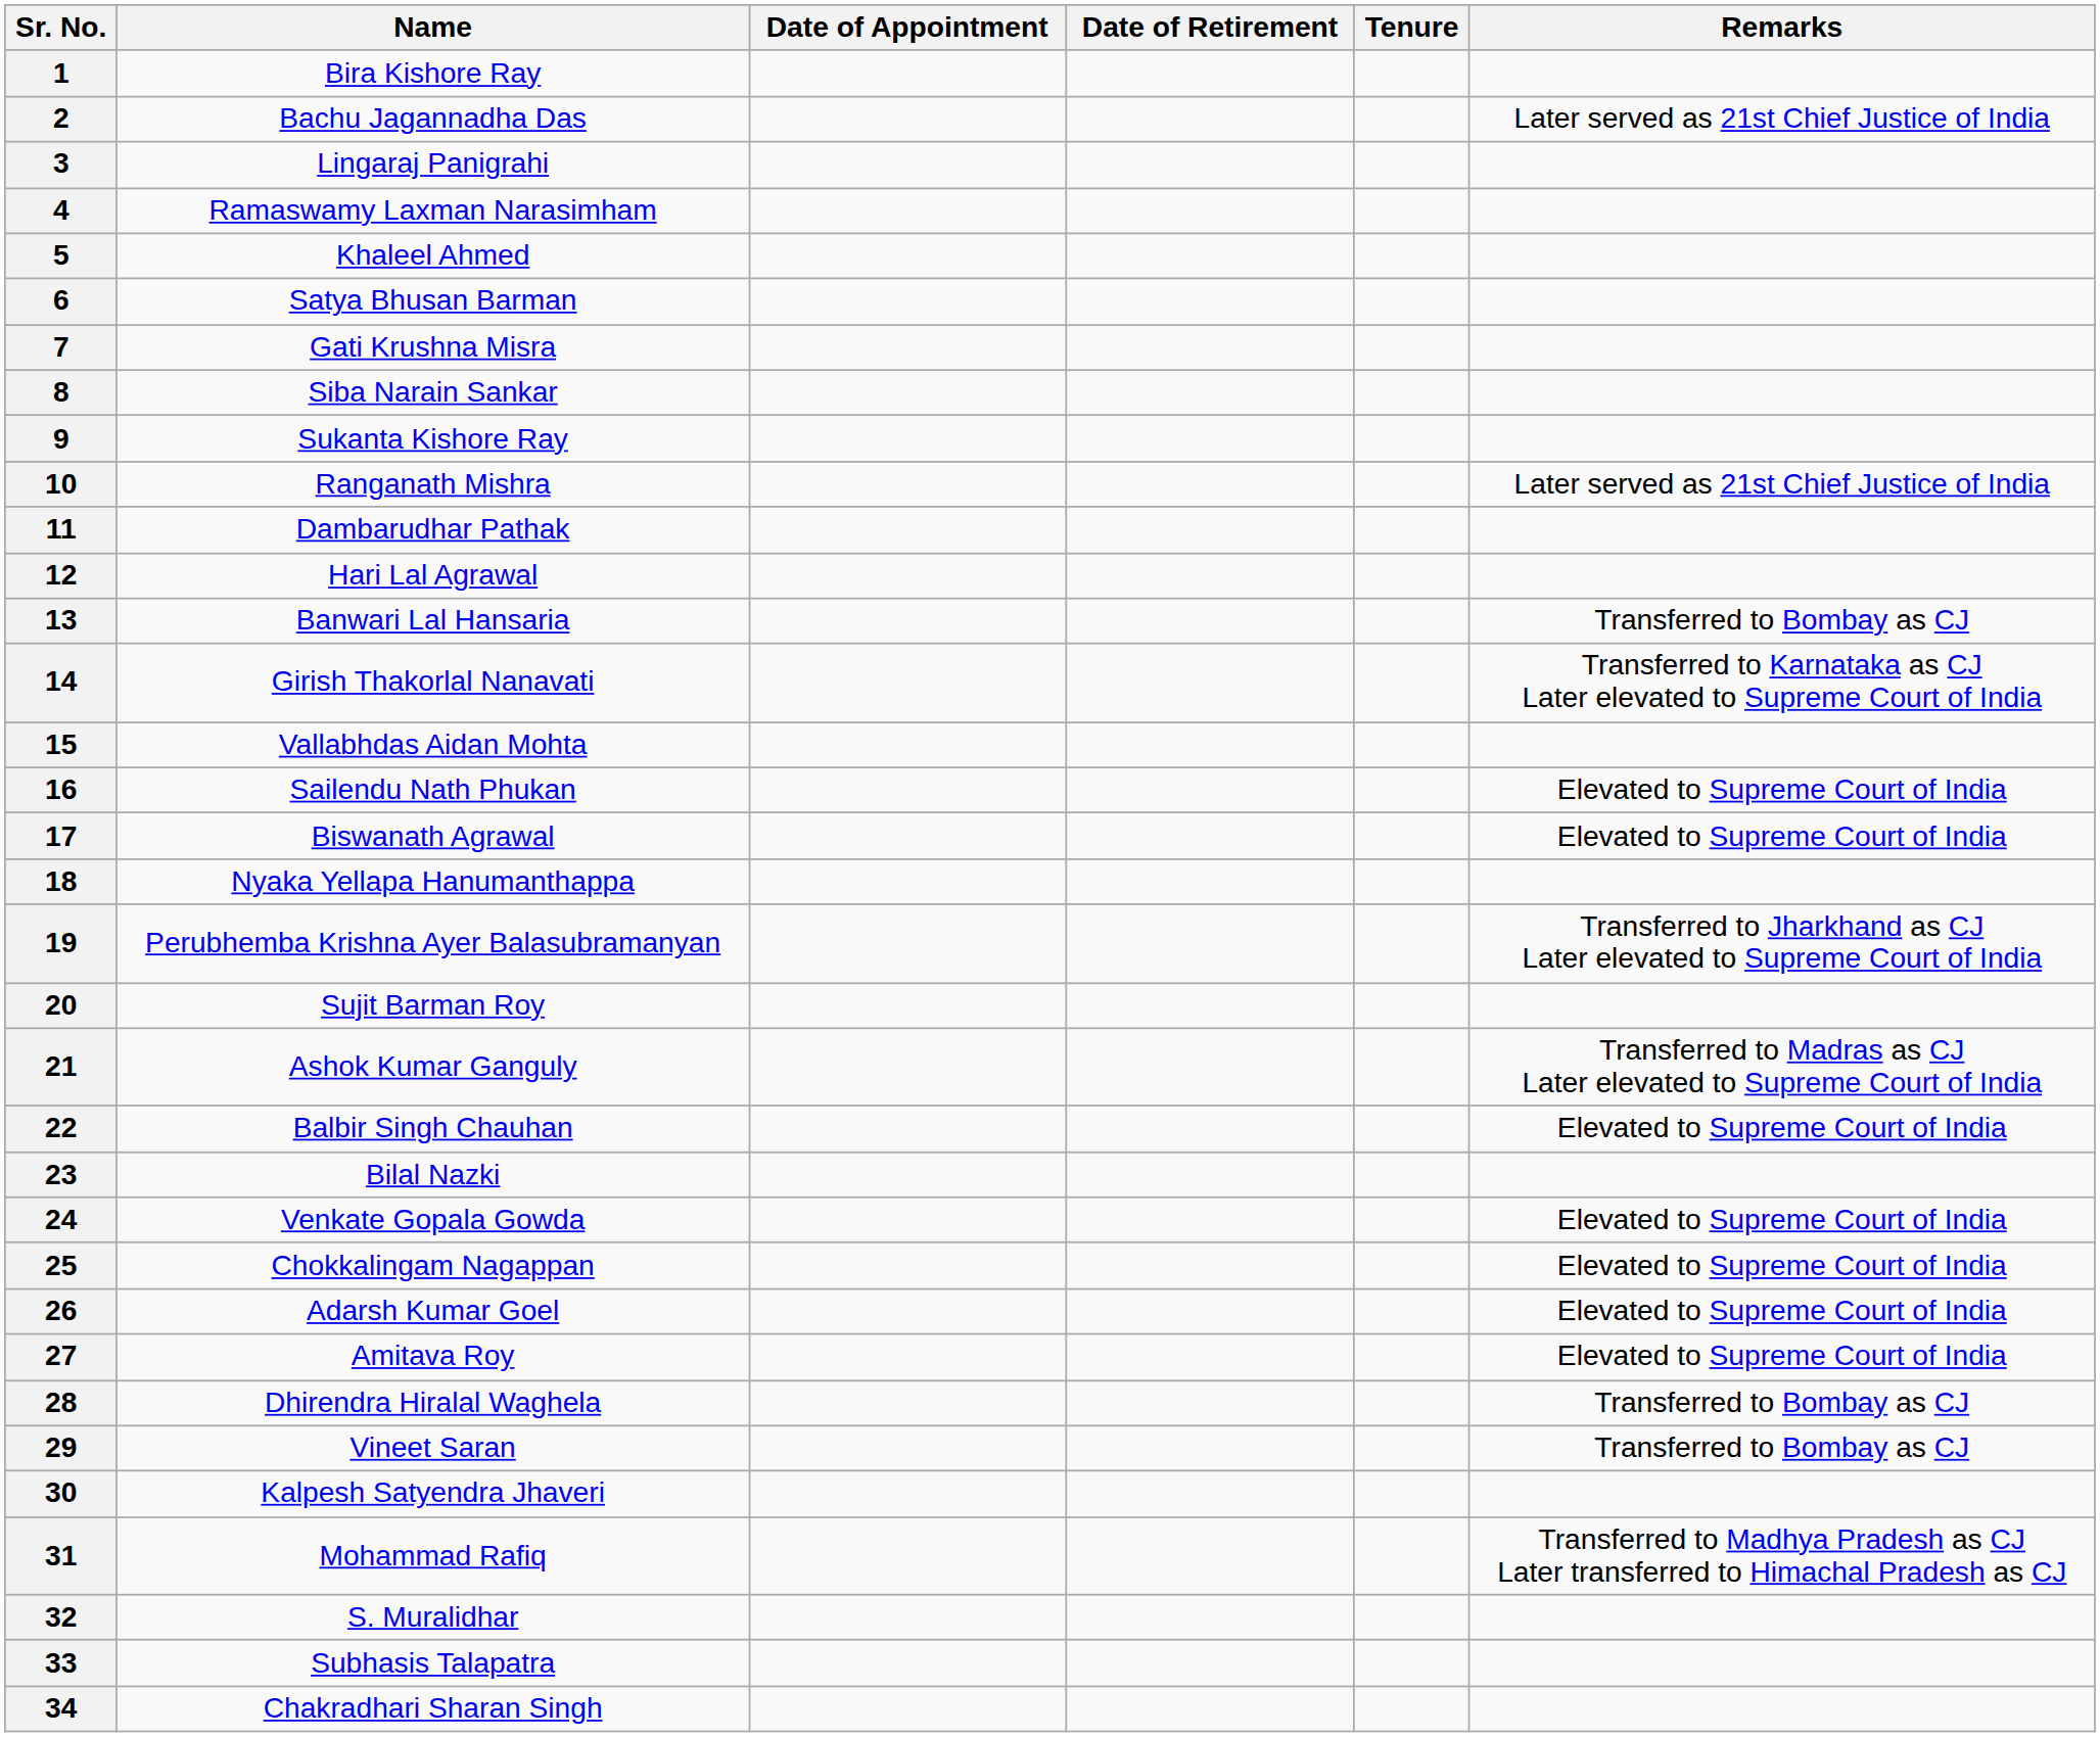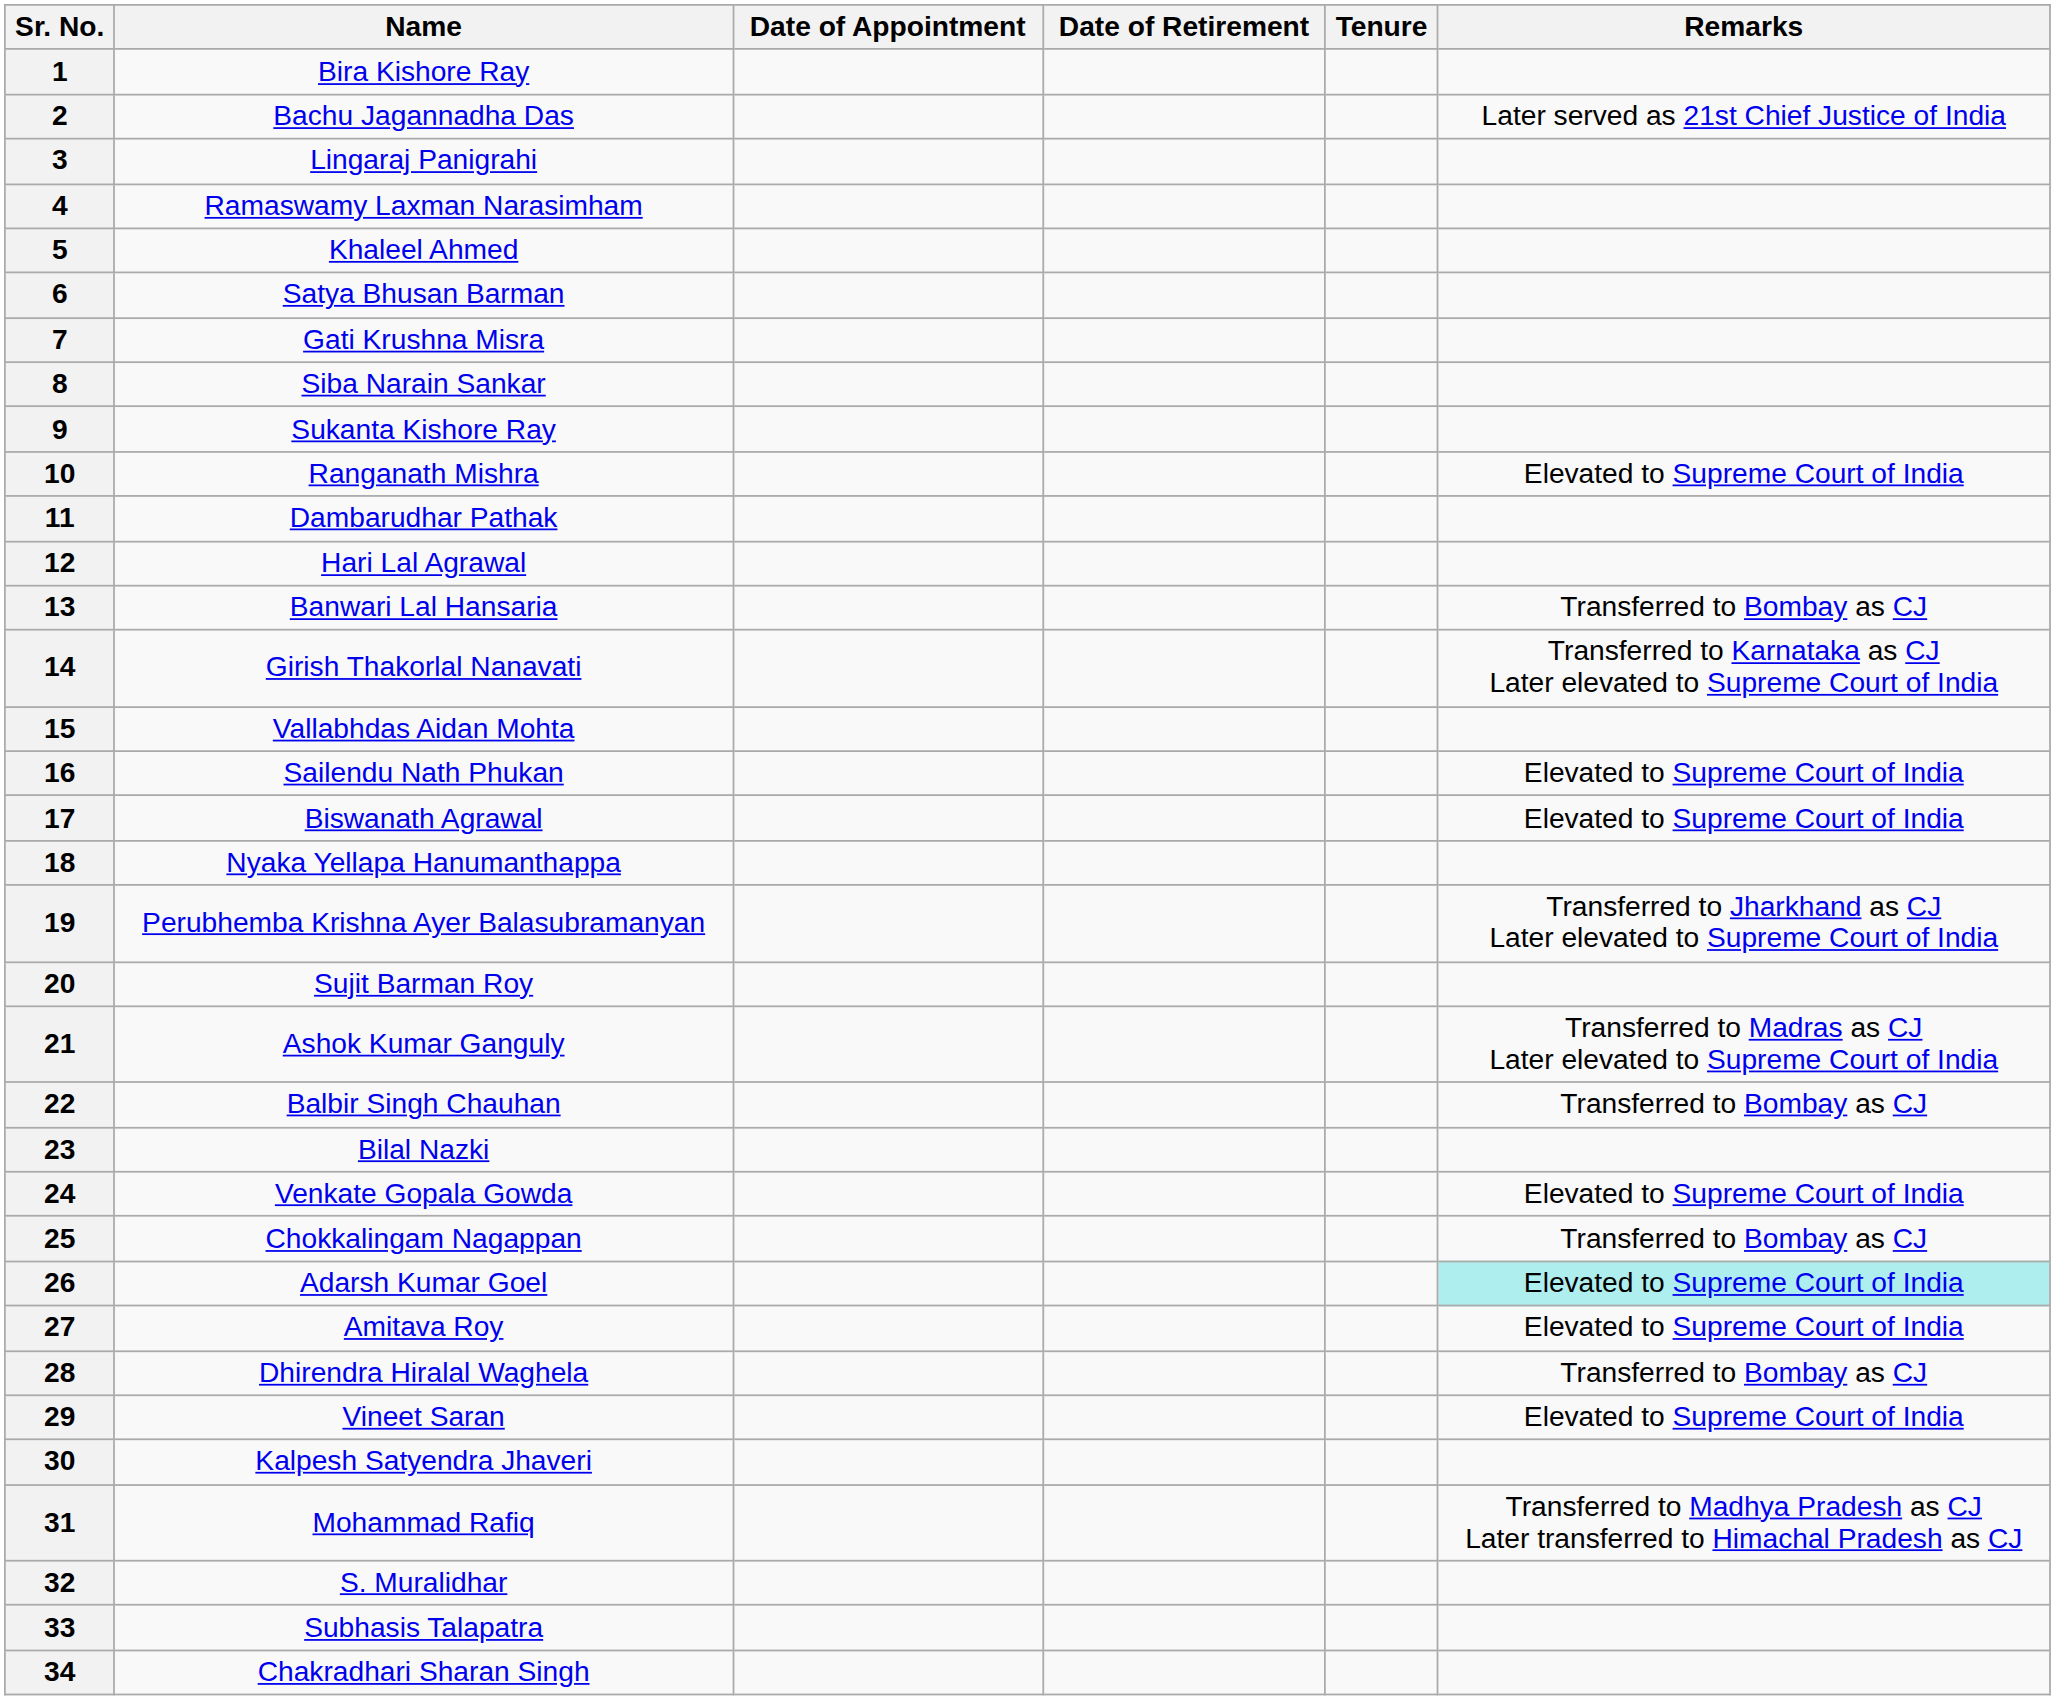 <table class="wikitable sortable" style="text-align:center" width="92%">
 <tr>
 <th>Sr. No.</th>
 <th>Name</th>
 <th>Date of Appointment</th>
 <th>Date of Retirement</th>
 <th>Tenure</th>
 <th>Remarks</th>
 </tr>
 <tr>
 <th>1</th>
 <td><a href='#'>Bira Kishore Ray</a></td>
 <td></td>
 <td></td>
 <td></td>
 <td></td>
 </tr>
 <tr>
 <th>2</th>
 <td><a href='#'>Bachu Jagannadha Das</a></td>
 <td></td>
 <td></td>
 <td></td>
 <td>Later served as <a href='#'>21st Chief Justice of India</a></td>
 </tr>
 <tr>
 <th>3</th>
 <td><a href='#'>Lingaraj Panigrahi</a></td>
 <td></td>
 <td></td>
 <td></td>
 <td></td>
 </tr>
 <tr>
 <th>4</th>
 <td><a href='#'>Ramaswamy Laxman Narasimham</a></td>
 <td></td>
 <td></td>
 <td></td>
 <td></td>
 </tr>
 <tr>
 <th>5</th>
 <td><a href='#'>Khaleel Ahmed</a></td>
 <td></td>
 <td></td>
 <td></td>
 <td></td>
 </tr>
 <tr>
 <th>6</th>
 <td><a href='#'>Satya Bhusan Barman</a></td>
 <td></td>
 <td></td>
 <td></td>
 <td></td>
 </tr>
 <tr>
 <th>7</th>
 <td><a href='#'>Gati Krushna Misra</a></td>
 <td></td>
 <td></td>
 <td></td>
 <td></td>
 </tr>
 <tr>
 <th>8</th>
 <td><a href='#'>Siba Narain Sankar</a></td>
 <td></td>
 <td></td>
 <td></td>
 <td></td>
 </tr>
 <tr>
 <th>9</th>
 <td><a href='#'>Sukanta Kishore Ray</a></td>
 <td></td>
 <td></td>
 <td></td>
 <td></td>
 </tr>
 <tr>
 <th>10</th>
 <td><a href='#'>Ranganath Mishra</a></td>
 <td></td>
 <td></td>
 <td></td>
-<td>Later served as <a href='#'>21st Chief Justice of India</a></td>
+<td>Elevated to <a href='#'>Supreme Court of India</a></td>
 </tr>
 <tr>
 <th>11</th>
 <td><a href='#'>Dambarudhar Pathak</a></td>
 <td></td>
 <td></td>
 <td></td>
 <td></td>
 </tr>
 <tr>
 <th>12</th>
 <td><a href='#'>Hari Lal Agrawal</a></td>
 <td></td>
 <td></td>
 <td></td>
 <td></td>
 </tr>
 <tr>
 <th>13</th>
 <td><a href='#'>Banwari Lal Hansaria</a></td>
 <td></td>
 <td></td>
 <td></td>
 <td>Transferred to <a href='#'>Bombay</a> as <a href='#'>CJ</a></td>
 </tr>
 <tr>
 <th>14</th>
 <td><a href='#'>Girish Thakorlal Nanavati</a></td>
 <td></td>
 <td></td>
 <td></td>
 <td>Transferred to <a href='#'>Karnataka</a> as <a href='#'>CJ</a> <br> Later elevated to <a href='#'>Supreme Court of India</a></td>
 </tr>
 <tr>
 <th>15</th>
 <td><a href='#'>Vallabhdas Aidan Mohta</a></td>
 <td></td>
 <td></td>
 <td></td>
 <td></td>
 </tr>
 <tr>
 <th>16</th>
 <td><a href='#'>Sailendu Nath Phukan</a></td>
 <td></td>
 <td></td>
 <td></td>
 <td>Elevated to <a href='#'>Supreme Court of India</a></td>
 </tr>
 <tr>
 <th>17</th>
 <td><a href='#'>Biswanath Agrawal</a></td>
 <td></td>
 <td></td>
 <td></td>
 <td>Elevated to <a href='#'>Supreme Court of India</a></td>
 </tr>
 <tr>
 <th>18</th>
 <td><a href='#'>Nyaka Yellapa Hanumanthappa</a></td>
 <td></td>
 <td></td>
 <td></td>
 <td></td>
 </tr>
 <tr>
 <th>19</th>
 <td><a href='#'>Perubhemba Krishna Ayer Balasubramanyan</a></td>
 <td></td>
 <td></td>
 <td></td>
 <td>Transferred to <a href='#'>Jharkhand</a> as <a href='#'>CJ</a> <br> Later elevated to <a href='#'>Supreme Court of India</a></td>
 </tr>
 <tr>
 <th>20</th>
 <td><a href='#'>Sujit Barman Roy</a></td>
 <td></td>
 <td></td>
 <td></td>
 <td></td>
 </tr>
 <tr>
 <th>21</th>
 <td><a href='#'>Ashok Kumar Ganguly</a></td>
 <td></td>
 <td></td>
 <td></td>
 <td>Transferred to <a href='#'>Madras</a> as <a href='#'>CJ</a> <br> Later elevated to <a href='#'>Supreme Court of India</a></td>
 </tr>
 <tr>
 <th>22</th>
 <td><a href='#'>Balbir Singh Chauhan</a></td>
 <td></td>
 <td></td>
 <td></td>
-<td>Elevated to <a href='#'>Supreme Court of India</a></td>
+<td>Transferred to <a href='#'>Bombay</a> as <a href='#'>CJ</a></td>
 </tr>
 <tr>
 <th>23</th>
 <td><a href='#'>Bilal Nazki</a></td>
 <td></td>
 <td></td>
 <td></td>
 <td></td>
 </tr>
 <tr>
 <th>24</th>
 <td><a href='#'>Venkate Gopala Gowda</a></td>
 <td></td>
 <td></td>
 <td></td>
 <td>Elevated to <a href='#'>Supreme Court of India</a></td>
 </tr>
 <tr>
 <th>25</th>
 <td><a href='#'>Chokkalingam Nagappan</a></td>
 <td></td>
 <td></td>
 <td></td>
-<td>Elevated to <a href='#'>Supreme Court of India</a></td>
+<td>Transferred to <a href='#'>Bombay</a> as <a href='#'>CJ</a></td>
 </tr>
 <tr>
 <th>26</th>
 <td><a href='#'>Adarsh Kumar Goel</a></td>
 <td></td>
 <td></td>
 <td></td>
-<td>Elevated to <a href='#'>Supreme Court of India</a></td>
+<td style="background: paleturquoise;">Elevated to <a href='#'>Supreme Court of India</a></td>
 </tr>
 <tr>
 <th>27</th>
 <td><a href='#'>Amitava Roy</a></td>
 <td></td>
 <td></td>
 <td></td>
 <td>Elevated to <a href='#'>Supreme Court of India</a></td>
 </tr>
 <tr>
 <th>28</th>
 <td><a href='#'>Dhirendra Hiralal Waghela</a></td>
 <td></td>
 <td></td>
 <td></td>
 <td>Transferred to <a href='#'>Bombay</a> as <a href='#'>CJ</a></td>
 </tr>
 <tr>
 <th>29</th>
 <td><a href='#'>Vineet Saran</a></td>
 <td></td>
 <td></td>
 <td></td>
-<td>Transferred to <a href='#'>Bombay</a> as <a href='#'>CJ</a></td>
+<td>Elevated to <a href='#'>Supreme Court of India</a></td>
 </tr>
 <tr>
 <th>30</th>
 <td><a href='#'>Kalpesh Satyendra Jhaveri</a></td>
 <td></td>
 <td></td>
 <td></td>
 <td></td>
 </tr>
 <tr>
 <th>31</th>
 <td><a href='#'>Mohammad Rafiq</a></td>
 <td></td>
 <td></td>
 <td></td>
 <td>Transferred to <a href='#'>Madhya Pradesh</a> as <a href='#'>CJ</a> <br> Later transferred to <a href='#'>Himachal Pradesh</a> as <a href='#'>CJ</a></td>
 </tr>
 <tr>
 <th>32</th>
 <td><a href='#'>S. Muralidhar</a></td>
 <td></td>
 <td></td>
 <td></td>
 <td></td>
 </tr>
 <tr>
 <th>33</th>
 <td><a href='#'>Subhasis Talapatra</a></td>
 <td></td>
 <td></td>
 <td></td>
 <td></td>
 </tr>
 <tr>
 <th>34</th>
 <td><a href='#'>Chakradhari Sharan Singh</a></td>
 <td></td>
 <td></td>
 <td></td>
 <td></td>
 </tr>
 </table>
